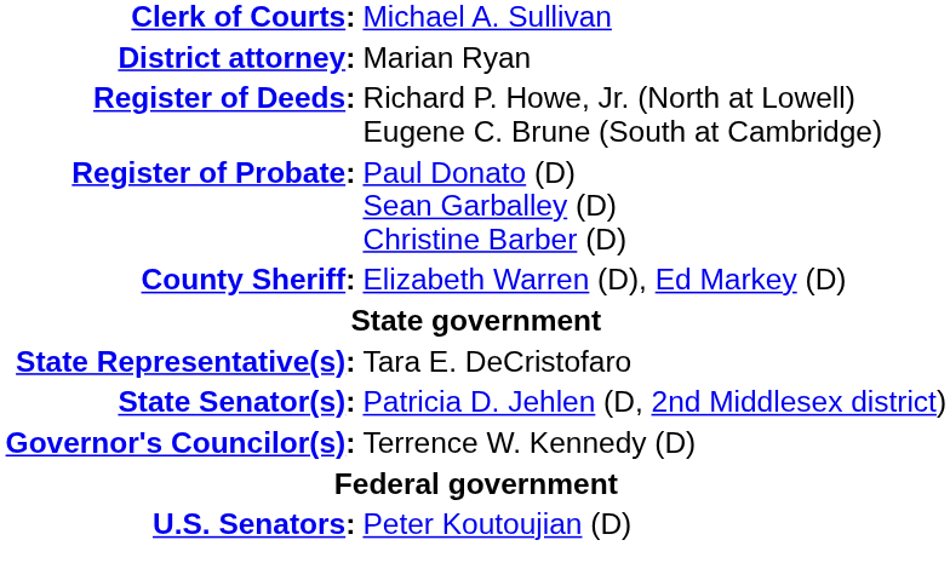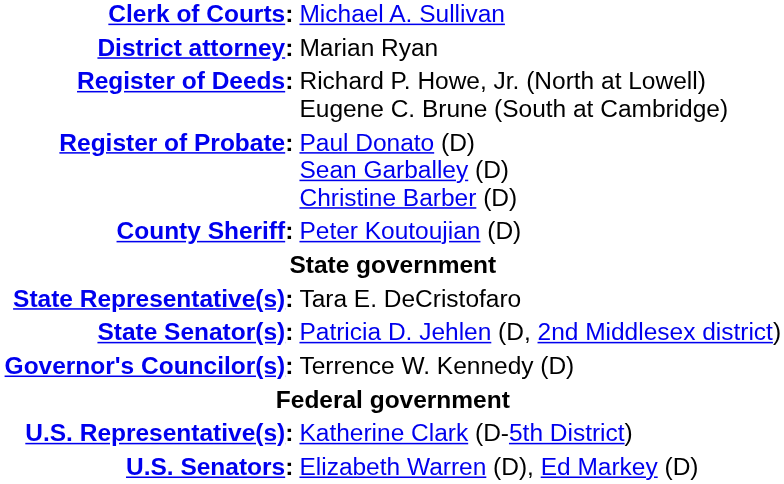 <table class="toccolours">
 <tr>
 </tr>
 <tr valign=top>
 <th align=right><a href='#'>Clerk of Courts</a>:</th>
 <td><a href='#'>Michael A. Sullivan</a></td>
 </tr>
 <tr valign=top>
 <th align=right><a href='#'>District attorney</a>:</th>
 <td>Marian Ryan</td>
 </tr>
 <tr valign=top>
 <th align=right><a href='#'>Register of Deeds</a>:</th>
 <td>Richard P. Howe, Jr. (North at Lowell)<br> Eugene C. Brune (South at Cambridge)</td>
 </tr>
 <tr valign=top>
 <th align=right><a href='#'>Register of Probate</a>:</th>
 <td><a href='#'>Paul Donato</a> (D) <br> <a href='#'>Sean Garballey</a> (D) <br> <a href='#'>Christine Barber</a> (D)</td>
 </tr>
 <tr valign=top>
 <th align=right><a href='#'>County Sheriff</a>:</th>
-<td><a href='#'>Elizabeth Warren</a> (D), <a href='#'>Ed Markey</a> (D)</td>
+<td><a href='#'>Peter Koutoujian</a> (D)</td>
 </tr>
 <tr>
 <th colspan=2>State government</th>
 </tr>
 <tr valign=top>
 <th align=right><a href='#'>State Representative(s)</a>:</th>
 <td>Tara E. DeCristofaro</td>
 </tr>
 <tr valign=top>
 <th align=right><a href='#'>State Senator(s)</a>:</th>
 <td><a href='#'>Patricia D. Jehlen</a> (D, <a href='#'>2nd Middlesex district</a>)</td>
 </tr>
 <tr valign=top>
 <th align=right><a href='#'>Governor's Councilor(s)</a>:</th>
 <td>Terrence W. Kennedy (D)</td>
 </tr>
 <tr>
 <th colspan=2>Federal government</th>
 </tr>
 <tr valign=top>
+<th align=right><a href='#'>U.S. Representative(s)</a>:</th>
+<td><a href='#'>Katherine Clark</a> (D-<a href='#'>5th District</a>)</td>
+</tr>
+<tr valign=top>
 <th align=right><a href='#'>U.S. Senators</a>:</th>
-<td><a href='#'>Peter Koutoujian</a> (D)</td>
+<td><a href='#'>Elizabeth Warren</a> (D), <a href='#'>Ed Markey</a> (D)</td>
 </tr>
 </table>
